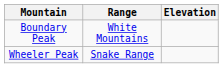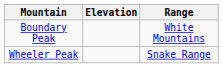 <table class="wikitable">
 <tr>
 <th width=100>Mountain</th>
+<th>Elevation</th>
 <th width=100>Range</th>
-<th>Elevation</th>
 </tr>
 <tr align=center>
 <td><a href='#'>Boundary Peak</a></td>
+<td></td>
 <td><a href='#'>White Mountains</a></td>
-<td></td>
 </tr>
 <tr align=center>
 <td><a href='#'>Wheeler Peak</a></td>
+<td></td>
 <td><a href='#'>Snake Range</a></td>
-<td></td>
 </tr>
 </table>
